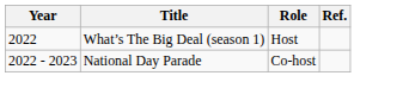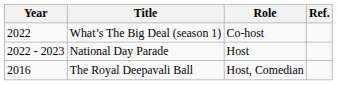 <table class="wikitable">
 <tr>
 <th><strong>Year</strong></th>
 <th><strong>Title</strong></th>
 <th><strong>Role</strong></th>
 <th><strong>Ref.</strong></th>
 </tr>
 <tr>
 <td>2022</td>
 <td>What’s The Big Deal (season 1)</td>
-<td>Host</td>
+<td>Co-host</td>
 <td></td>
 </tr>
 <tr>
 <td>2022 - 2023</td>
 <td>National Day Parade</td>
-<td>Co-host</td>
+<td>Host</td>
+<td></td>
+</tr>
+<tr>
+<td>2016</td>
+<td>The Royal Deepavali Ball</td>
+<td>Host, Comedian</td>
 <td></td>
 </tr>
 </table>
